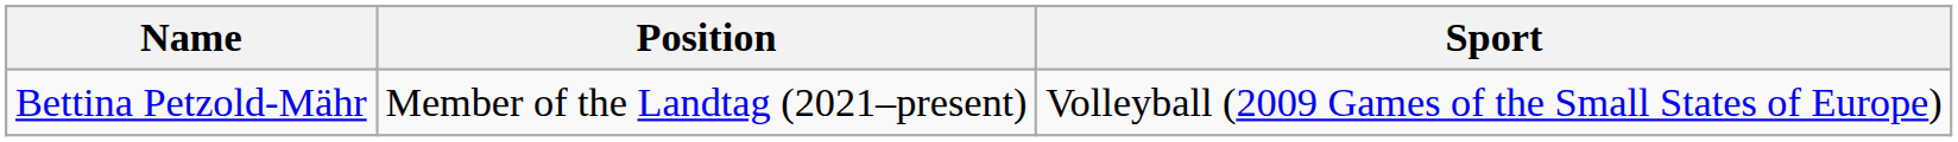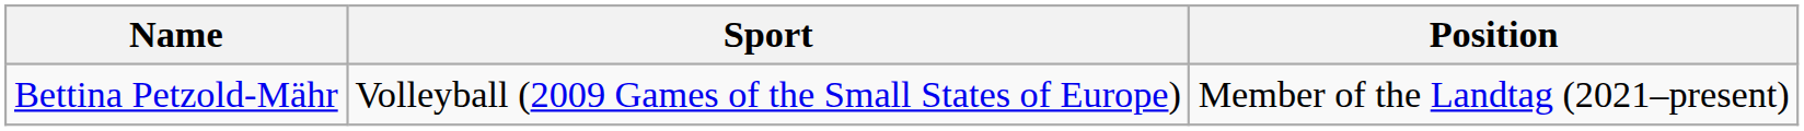 <table class="wikitable sortable">
 <tr>
 <th>Name</th>
+<th>Sport</th>
 <th>Position</th>
-<th>Sport</th>
 </tr>
 <tr>
 <td data-sort-value="Petzold-Mähr, Bettina"><a href='#'>Bettina Petzold-Mähr</a></td>
+<td>Volleyball (<a href='#'>2009 Games of the Small States of Europe</a>)</td>
 <td>Member of the <a href='#'>Landtag</a> (2021–present)</td>
-<td>Volleyball (<a href='#'>2009 Games of the Small States of Europe</a>)</td>
 </tr>
 </table>
